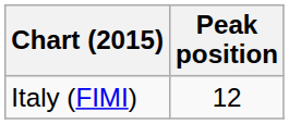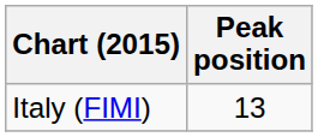 <table class="wikitable sortable plainrowheaders">
 <tr>
 <th>Chart (2015)</th>
 <th>Peak<br>position</th>
 </tr>
 <tr>
 <td>Italy (<a href='#'>FIMI</a>)</td>
-<td align="center">12</td>
+<td align="center">13</td>
 </tr>
 </table>
